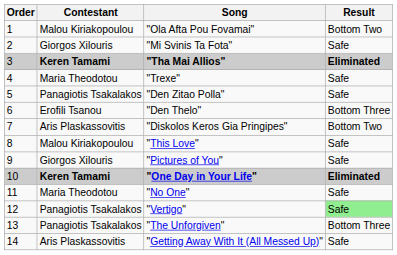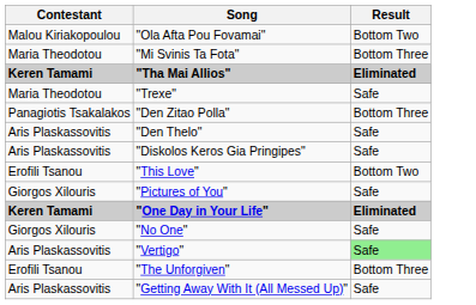 <table class="wikitable" style="font-size: 95%;">
 <tr>
-<th>Order</th>
 <th>Contestant</th>
 <th>Song</th>
 <th>Result</th>
 </tr>
 <tr>
-<td>1</td>
 <td>Malou Kiriakopoulou</td>
 <td>"Ola Afta Pou Fovamai"</td>
 <td>Bottom Two</td>
 </tr>
 <tr>
-<td>2</td>
-<td>Giorgos Xilouris</td>
+<td>Maria Theodotou</td>
 <td>"Mi Svinis Ta Fota"</td>
-<td>Safe</td>
+<td>Bottom Three</td>
 </tr>
 <tr style="background:#ccc;">
-<td>3</td>
 <td><strong>Keren Tamami</strong></td>
 <td><strong>"Tha Mai Allios"</strong></td>
 <td><strong>Eliminated</strong></td>
 </tr>
 <tr>
-<td>4</td>
 <td>Maria Theodotou</td>
 <td>"Trexe"</td>
 <td>Safe</td>
 </tr>
 <tr>
-<td>5</td>
 <td>Panagiotis Tsakalakos</td>
 <td>"Den Zitao Polla"</td>
+<td>Bottom Three</td>
+</tr>
+<tr>
+<td>Aris Plaskassovitis</td>
+<td>"Den Thelo"</td>
 <td>Safe</td>
 </tr>
 <tr>
-<td>6</td>
-<td>Erofili Tsanou</td>
-<td>"Den Thelo"</td>
-<td>Bottom Three</td>
+<td>Aris Plaskassovitis</td>
+<td>"Diskolos Keros Gia Pringipes"</td>
+<td>Safe</td>
 </tr>
 <tr>
-<td>7</td>
-<td>Aris Plaskassovitis</td>
-<td>"Diskolos Keros Gia Pringipes"</td>
+<td>Erofili Tsanou</td>
+<td>"<a href='#'>This Love</a>"</td>
 <td>Bottom Two</td>
 </tr>
 <tr>
-<td>8</td>
-<td>Malou Kiriakopoulou</td>
-<td>"<a href='#'>This Love</a>"</td>
-<td>Safe</td>
-</tr>
-<tr>
-<td>9</td>
 <td>Giorgos Xilouris</td>
 <td>"<a href='#'>Pictures of You</a>"</td>
 <td>Safe</td>
 </tr>
 <tr style="background:#ccc;">
-<td>10</td>
 <td><strong>Keren Tamami</strong></td>
 <td><strong>"<a href='#'>One Day in Your Life</a>"</strong></td>
 <td><strong>Eliminated</strong></td>
 </tr>
 <tr>
-<td>11</td>
-<td>Maria Theodotou</td>
+<td>Giorgos Xilouris</td>
 <td>"<a href='#'>No One</a>"</td>
 <td>Safe</td>
 </tr>
 <tr>
-<td>12</td>
-<td>Panagiotis Tsakalakos</td>
+<td>Aris Plaskassovitis</td>
 <td>"<a href='#'>Vertigo</a>"</td>
 <td style="background: lightgreen;">Safe</td>
 </tr>
 <tr>
-<td>13</td>
-<td>Panagiotis Tsakalakos</td>
+<td>Erofili Tsanou</td>
 <td>"<a href='#'>The Unforgiven</a>"</td>
 <td>Bottom Three</td>
 </tr>
 <tr>
-<td>14</td>
 <td>Aris Plaskassovitis</td>
 <td>"<a href='#'>Getting Away With It (All Messed Up)</a>"</td>
 <td>Safe</td>
 </tr>
 </table>
